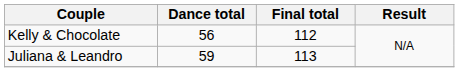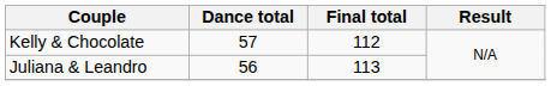 <table class="wikitable" style="font-size:100%; line-height:16px; text-align:center" width="40%">
 <tr>
 <th width=120>Couple</th>
 <th width=075>Dance total</th>
 <th width=075>Final total</th>
 <th width=075>Result</th>
 </tr>
 <tr>
 <td align="left">Kelly & Chocolate</td>
-<td>56</td>
+<td>57</td>
 <td>112</td>
 <td rowspan=2><small>N/A</small></td>
 </tr>
 <tr>
 <td align="left">Juliana & Leandro</td>
-<td>59</td>
+<td>56</td>
 <td>113</td>
 </tr>
 <tr>
 </tr>
 </table>
